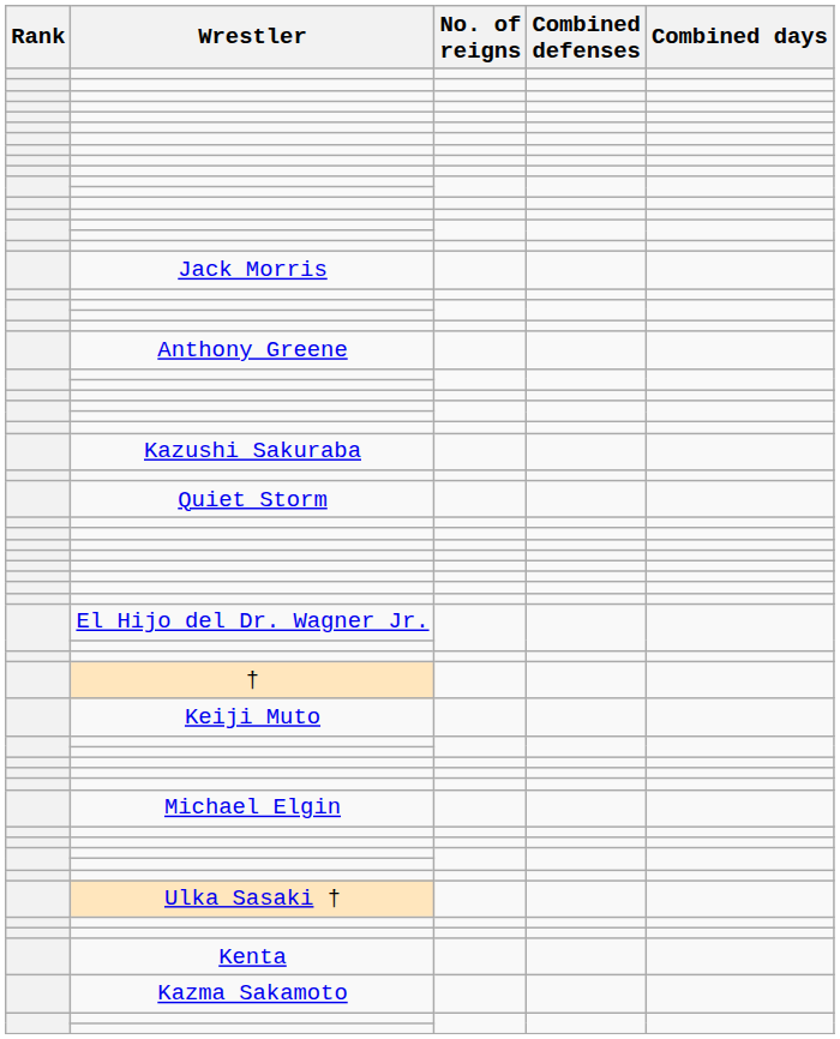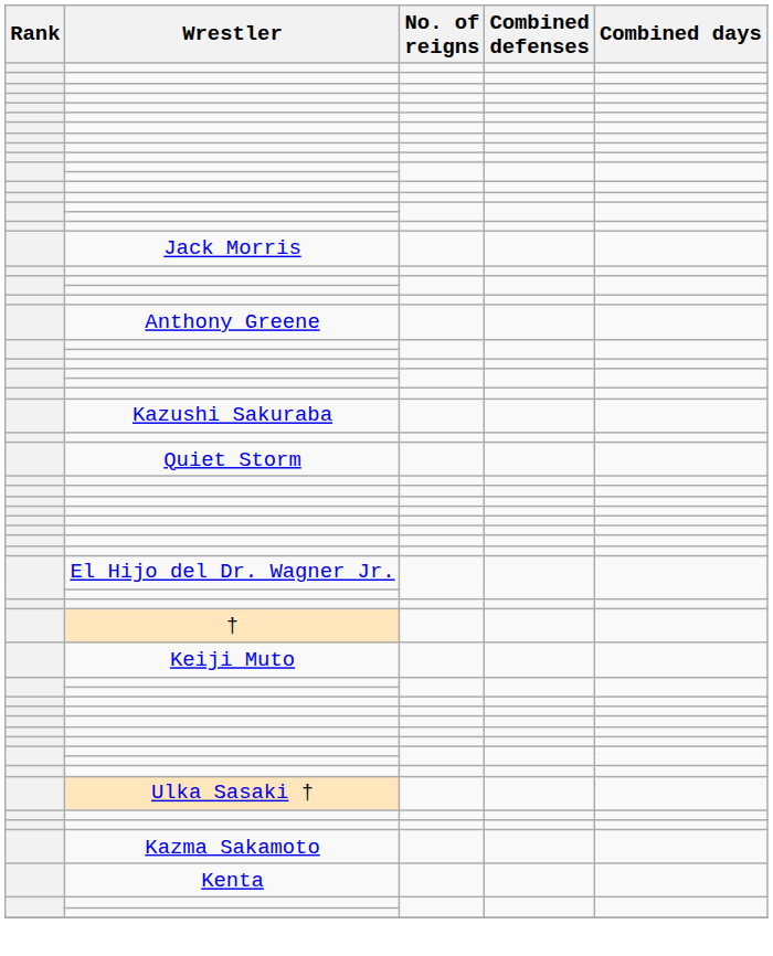 <table class="wikitable sortable" style="text-align:center;">
 <tr>
 <th>Rank</th>
 <th>Wrestler</th>
 <th>No. of<br>reigns</th>
 <th>Combined<br>defenses</th>
 <th>Combined days</th>
 </tr>
 <tr>
 <th></th>
 <td></td>
 <td></td>
 <td></td>
 <td></td>
 </tr>
 <tr>
 <th></th>
 <td></td>
 <td></td>
 <td></td>
 <td></td>
 </tr>
 <tr>
 <th></th>
 <td></td>
 <td></td>
 <td></td>
 <td></td>
 </tr>
 <tr>
 <th></th>
 <td></td>
 <td></td>
 <td></td>
 <td></td>
 </tr>
 <tr>
 <th></th>
 <td></td>
 <td></td>
 <td></td>
 <td></td>
 </tr>
 <tr>
 <th></th>
 <td></td>
 <td></td>
 <td></td>
 <td></td>
 </tr>
 <tr>
 <th></th>
 <td></td>
 <td></td>
 <td></td>
 <td></td>
 </tr>
 <tr>
 <th></th>
 <td></td>
 <td></td>
 <td></td>
 <td></td>
 </tr>
 <tr>
 <th></th>
 <td></td>
 <td></td>
 <td></td>
 <td></td>
 </tr>
 <tr>
 <th></th>
 <td></td>
 <td></td>
 <td></td>
 <td></td>
 </tr>
 <tr>
 <th rowspan=2></th>
 <td></td>
 <td rowspan=2></td>
 <td rowspan=2></td>
 <td rowspan=2></td>
 </tr>
 <tr>
 <td></td>
 </tr>
 <tr>
 <th></th>
 <td></td>
 <td></td>
 <td></td>
 <td></td>
 </tr>
 <tr>
 <th></th>
 <td></td>
 <td></td>
 <td></td>
 <td></td>
 </tr>
 <tr>
 <th rowspan=2></th>
 <td></td>
 <td rowspan=2></td>
 <td rowspan=2></td>
 <td rowspan=2></td>
 </tr>
 <tr>
 <td></td>
 </tr>
 <tr>
 <th></th>
 <td></td>
 <td></td>
 <td></td>
 <td></td>
 </tr>
 <tr>
 <th></th>
 <td><a href='#'>Jack Morris</a></td>
 <td></td>
 <td></td>
 <td></td>
 </tr>
 <tr>
 <th></th>
 <td></td>
 <td></td>
 <td></td>
 <td></td>
 </tr>
 <tr>
 <th rowspan=2></th>
 <td></td>
 <td rowspan=2></td>
 <td rowspan=2></td>
 <td rowspan=2></td>
 </tr>
 <tr>
 <td></td>
 </tr>
 <tr>
 <th></th>
 <td></td>
 <td></td>
 <td></td>
 <td></td>
 </tr>
 <tr>
 <th></th>
 <td><a href='#'>Anthony Greene</a></td>
 <td></td>
 <td></td>
 <td></td>
 </tr>
 <tr>
 <th rowspan=2></th>
 <td></td>
 <td rowspan=2></td>
 <td rowspan=2></td>
 <td rowspan=2></td>
 </tr>
 <tr>
 <td></td>
 </tr>
 <tr>
 <th></th>
 <td></td>
 <td></td>
 <td></td>
 <td></td>
 </tr>
 <tr>
 <th rowspan=2></th>
 <td></td>
 <td rowspan=2></td>
 <td rowspan=2></td>
 <td rowspan=2></td>
 </tr>
 <tr>
 <td></td>
 </tr>
 <tr>
 <th></th>
 <td></td>
 <td></td>
 <td></td>
 <td></td>
 </tr>
 <tr>
 <th></th>
 <td><a href='#'>Kazushi Sakuraba</a></td>
 <td></td>
 <td></td>
 <td></td>
 </tr>
 <tr>
 <th></th>
 <td></td>
 <td></td>
 <td></td>
 <td></td>
 </tr>
 <tr>
 <th></th>
 <td><a href='#'>Quiet Storm</a></td>
 <td></td>
 <td></td>
 <td></td>
 </tr>
 <tr>
 <th></th>
 <td></td>
 <td></td>
 <td></td>
 <td></td>
 </tr>
 <tr>
 <th></th>
 <td></td>
 <td></td>
 <td></td>
 <td></td>
 </tr>
 <tr>
 <th></th>
 <td></td>
 <td></td>
 <td></td>
 <td></td>
 </tr>
 <tr>
 <th></th>
 <td></td>
 <td></td>
 <td></td>
 <td></td>
 </tr>
 <tr>
 <th></th>
 <td></td>
 <td></td>
 <td></td>
 <td></td>
 </tr>
 <tr>
 <th></th>
 <td></td>
 <td></td>
 <td></td>
 <td></td>
 </tr>
 <tr>
 <th></th>
 <td></td>
 <td></td>
 <td></td>
 <td></td>
 </tr>
 <tr>
 <th></th>
 <td></td>
 <td></td>
 <td></td>
 <td></td>
 </tr>
 <tr>
 <th rowspan=2></th>
 <td><a href='#'>El Hijo del Dr. Wagner Jr.</a></td>
 <td rowspan=2></td>
 <td rowspan=2></td>
 <td rowspan=2></td>
 </tr>
 <tr>
 <td></td>
 </tr>
 <tr>
 <th></th>
 <td></td>
 <td></td>
 <td></td>
 <td></td>
 </tr>
 <tr>
 <th></th>
 <td style="background-color:#FFE6BD"> †</td>
 <td></td>
 <td></td>
 <td></td>
 </tr>
 <tr>
 <th></th>
 <td><a href='#'>Keiji Muto</a></td>
 <td></td>
 <td></td>
 <td></td>
 </tr>
 <tr>
 <th rowspan=2></th>
 <td></td>
 <td rowspan=2></td>
 <td rowspan=2></td>
 <td rowspan=2></td>
 </tr>
 <tr>
 <td></td>
 </tr>
 <tr>
 <th></th>
 <td></td>
 <td></td>
 <td></td>
 <td></td>
 </tr>
 <tr>
 <th></th>
 <td></td>
 <td></td>
 <td></td>
 <td></td>
 </tr>
 <tr>
 <th></th>
 <td></td>
 <td></td>
 <td></td>
 <td></td>
 </tr>
 <tr>
 <th></th>
-<td><a href='#'>Michael Elgin</a></td>
-<td></td>
-<td></td>
-<td></td>
-</tr>
-<tr>
-<th></th>
 <td></td>
 <td></td>
 <td></td>
 <td></td>
 </tr>
 <tr>
 <th></th>
 <td></td>
 <td></td>
 <td></td>
 <td></td>
 </tr>
 <tr>
 <th rowspan=2></th>
 <td></td>
 <td rowspan=2></td>
 <td rowspan=2></td>
 <td rowspan=2></td>
 </tr>
 <tr>
 <td></td>
 </tr>
 <tr>
 <th></th>
 <td></td>
 <td></td>
 <td></td>
 <td></td>
 </tr>
 <tr>
 <th></th>
 <td style="background-color:#FFE6BD"><a href='#'>Ulka Sasaki</a> †</td>
 <td></td>
 <td></td>
 <td></td>
 </tr>
 <tr>
 <th></th>
 <td></td>
 <td></td>
 <td></td>
 <td></td>
 </tr>
 <tr>
 <th></th>
 <td></td>
 <td></td>
 <td></td>
 <td></td>
 </tr>
 <tr>
 <th></th>
-<td><a href='#'>Kenta</a></td>
+<td><a href='#'>Kazma Sakamoto</a></td>
 <td></td>
 <td></td>
 <td></td>
 </tr>
 <tr>
 <th></th>
-<td><a href='#'>Kazma Sakamoto</a></td>
+<td><a href='#'>Kenta</a></td>
 <td></td>
 <td></td>
 <td></td>
 </tr>
 <tr>
 <th rowspan=2></th>
 <td></td>
 <td rowspan=2></td>
 <td rowspan=2></td>
 <td rowspan=2></td>
 </tr>
 <tr>
 <td></td>
 </tr>
 <tr>
 </tr>
 </table>
